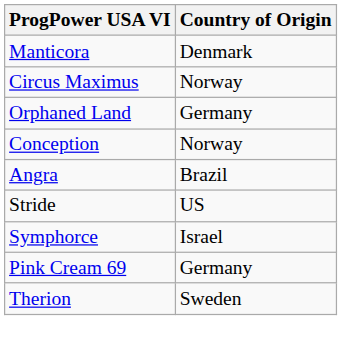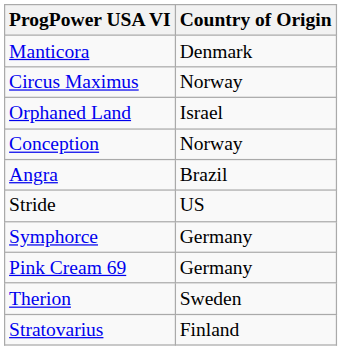 <table class="wikitable">
 <tr>
 <th>ProgPower USA VI</th>
 <th>Country of Origin</th>
 </tr>
 <tr>
 <td><a href='#'>Manticora</a></td>
 <td>Denmark</td>
 </tr>
 <tr>
 <td><a href='#'>Circus Maximus</a></td>
 <td>Norway</td>
 </tr>
 <tr>
 <td><a href='#'>Orphaned Land</a></td>
-<td>Germany</td>
+<td>Israel</td>
 </tr>
 <tr>
 <td><a href='#'>Conception</a></td>
 <td>Norway</td>
 </tr>
 <tr>
 <td><a href='#'>Angra</a></td>
 <td>Brazil</td>
 </tr>
 <tr>
 <td>Stride</td>
 <td>US</td>
 </tr>
 <tr>
 <td><a href='#'>Symphorce</a></td>
-<td>Israel</td>
+<td>Germany</td>
 </tr>
 <tr>
 <td><a href='#'>Pink Cream 69</a></td>
 <td>Germany</td>
 </tr>
 <tr>
 <td><a href='#'>Therion</a></td>
 <td>Sweden</td>
 </tr>
+<tr>
+<td><a href='#'>Stratovarius</a></td>
+<td>Finland</td>
+</tr>
 </table>
